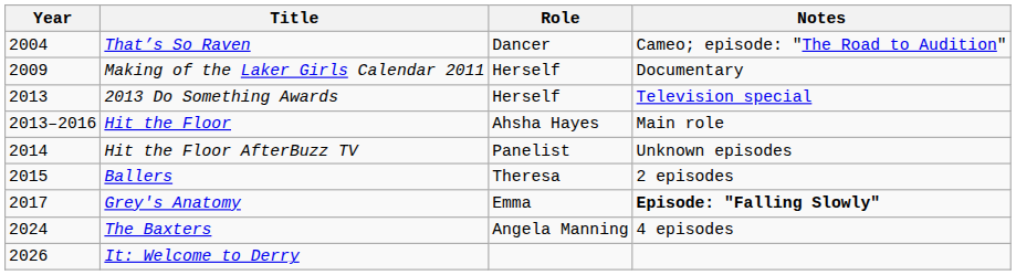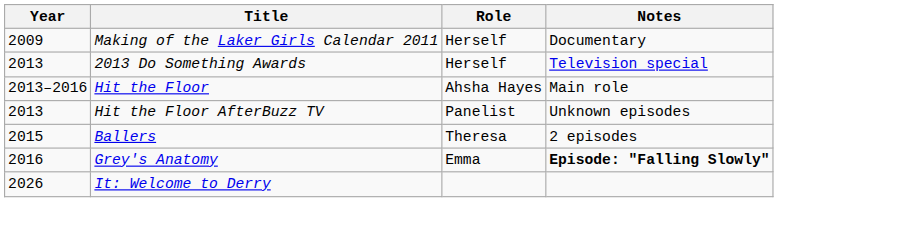 <table class="wikitable sortable">
 <tr>
 <th>Year</th>
 <th>Title</th>
 <th>Role</th>
 <th>Notes</th>
-</tr>
-<tr>
-<td>2004</td>
-<td><em><a href='#'>That’s So Raven</a></em></td>
-<td>Dancer</td>
-<td>Cameo; episode: "<a href='#'>The Road to Audition</a>"</td>
 </tr>
 <tr>
 <td>2009</td>
 <td><em>Making of the <a href='#'>Laker Girls</a> Calendar 2011</em></td>
 <td>Herself</td>
 <td>Documentary</td>
 </tr>
 <tr>
 <td>2013</td>
 <td><em>2013 Do Something Awards</em></td>
 <td>Herself</td>
 <td><a href='#'>Television special</a></td>
 </tr>
 <tr>
 <td>2013–2016</td>
 <td><em><a href='#'>Hit the Floor</a></em></td>
 <td>Ahsha Hayes</td>
 <td>Main role</td>
 </tr>
 <tr>
-<td>2014</td>
+<td>2013</td>
 <td><em>Hit the Floor AfterBuzz TV</em></td>
 <td>Panelist</td>
 <td>Unknown episodes</td>
 </tr>
 <tr>
 <td>2015</td>
 <td><em><a href='#'>Ballers</a></em></td>
 <td>Theresa</td>
 <td>2 episodes</td>
 </tr>
 <tr>
-<td>2017</td>
+<td>2016</td>
 <td><em><a href='#'>Grey's Anatomy</a></em></td>
 <td>Emma</td>
 <td><strong>Episode: "Falling Slowly"</strong></td>
-</tr>
-<tr>
-<td>2024</td>
-<td><em><a href='#'>The Baxters</a></em></td>
-<td>Angela Manning</td>
-<td>4 episodes</td>
 </tr>
 <tr>
 <td>2026</td>
 <td><em><a href='#'>It: Welcome to Derry</a></em></td>
 <td></td>
 <td></td>
 </tr>
 </table>
